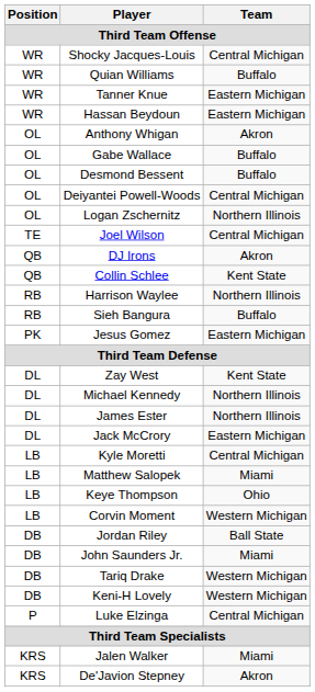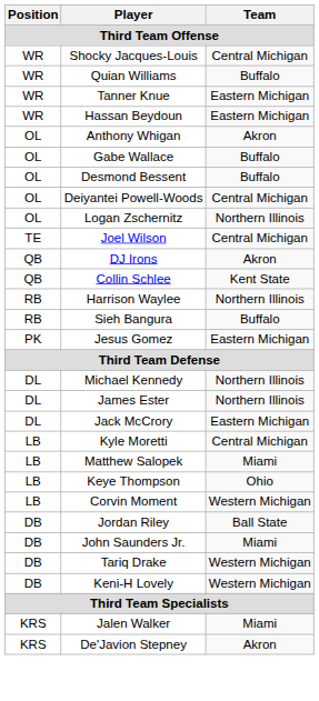 <table class="wikitable" border="0">
 <tr>
 <th>Position</th>
 <th>Player</th>
 <th>Team</th>
 </tr>
 <tr>
 <td colspan="3" style="text-align:center; background:#ddd;"><strong>Third Team Offense </strong></td>
 </tr>
 <tr style="text-align:center;">
 <td style="background:white">WR</td>
 <td style="background:white">Shocky Jacques-Louis</td>
 <td style=>Central Michigan</td>
 </tr>
 <tr style="text-align:center;">
 <td style="background:white">WR</td>
 <td style="background:white">Quian Williams</td>
 <td style=>Buffalo</td>
 </tr>
 <tr style="text-align:center;">
 <td style="background:white">WR</td>
 <td style="background:white">Tanner Knue</td>
 <td style=>Eastern Michigan</td>
 </tr>
 <tr style="text-align:center;">
 <td style="background:white">WR</td>
 <td style="background:white">Hassan Beydoun</td>
 <td style=>Eastern Michigan</td>
 </tr>
 <tr style="text-align:center;">
 <td style="background:white">OL</td>
 <td style="background:white">Anthony Whigan</td>
 <td style=>Akron</td>
 </tr>
 <tr style="text-align:center;">
 <td style="background:white">OL</td>
 <td style="background:white">Gabe Wallace</td>
 <td style=>Buffalo</td>
 </tr>
 <tr style="text-align:center;">
 <td style="background:white">OL</td>
 <td style="background:white">Desmond Bessent</td>
 <td style=>Buffalo</td>
 </tr>
 <tr style="text-align:center;">
 <td style="background:white">OL</td>
 <td style="background:white">Deiyantei Powell-Woods</td>
 <td style=>Central Michigan</td>
 </tr>
 <tr style="text-align:center;">
 <td style="background:white">OL</td>
 <td style="background:white">Logan Zschernitz</td>
 <td style=>Northern Illinois</td>
 </tr>
 <tr style="text-align:center;">
 <td style="background:white">TE</td>
 <td style="background:white"><a href='#'>Joel Wilson</a></td>
 <td style=>Central Michigan</td>
 </tr>
 <tr style="text-align:center;">
 <td style="background:white">QB</td>
 <td style="background:white"><a href='#'>DJ Irons</a></td>
 <td style=>Akron</td>
 </tr>
 <tr style="text-align:center;">
 <td style="background:white">QB</td>
 <td style="background:white"><a href='#'>Collin Schlee</a></td>
 <td style=>Kent State</td>
 </tr>
 <tr style="text-align:center;">
 <td style="background:white">RB</td>
 <td style="background:white">Harrison Waylee</td>
 <td style=>Northern Illinois</td>
 </tr>
 <tr style="text-align:center;">
 <td style="background:white">RB</td>
 <td style="background:white">Sieh Bangura</td>
 <td style=>Buffalo</td>
 </tr>
 <tr style="text-align:center;">
 <td style="background:white">PK</td>
 <td style="background:white">Jesus Gomez</td>
 <td style=>Eastern Michigan</td>
 </tr>
 <tr>
 <td colspan="3" style="text-align:center; background:#ddd;"><strong>Third Team Defense</strong></td>
 </tr>
 <tr style="text-align:center;">
 <td style="background:white">DL</td>
-<td style="background:white">Zay West</td>
-<td style=>Kent State</td>
-</tr>
-<tr style="text-align:center;">
-<td style="background:white">DL</td>
 <td style="background:white">Michael Kennedy</td>
 <td style=>Northern Illinois</td>
 </tr>
 <tr style="text-align:center;">
 <td style="background:white">DL</td>
 <td style="background:white">James Ester</td>
 <td style=>Northern Illinois</td>
 </tr>
 <tr style="text-align:center;">
 <td style="background:white">DL</td>
 <td style="background:white">Jack McCrory</td>
 <td style=>Eastern Michigan</td>
 </tr>
 <tr style="text-align:center;">
 <td style="background:white">LB</td>
 <td style="background:white">Kyle Moretti</td>
 <td style=>Central Michigan</td>
 </tr>
 <tr style="text-align:center;">
 <td style="background:white">LB</td>
 <td style="background:white">Matthew Salopek</td>
 <td style=>Miami</td>
 </tr>
 <tr style="text-align:center;">
 <td style="background:white">LB</td>
 <td style="background:white">Keye Thompson</td>
 <td style=>Ohio</td>
 </tr>
 <tr style="text-align:center;">
 <td style="background:white">LB</td>
 <td style="background:white">Corvin Moment</td>
 <td style=>Western Michigan</td>
 </tr>
 <tr style="text-align:center;">
 <td style="background:white">DB</td>
 <td style="background:white">Jordan Riley</td>
 <td style=>Ball State</td>
 </tr>
 <tr style="text-align:center;">
 <td style="background:white">DB</td>
 <td style="background:white">John Saunders Jr.</td>
 <td style=>Miami</td>
 </tr>
 <tr style="text-align:center;">
 <td style="background:white">DB</td>
 <td style="background:white">Tariq Drake</td>
 <td style=>Western Michigan</td>
 </tr>
 <tr style="text-align:center;">
 <td style="background:white">DB</td>
 <td style="background:white">Keni-H Lovely</td>
 <td style=>Western Michigan</td>
 </tr>
-<tr style="text-align:center;">
-<td style="background:white">P</td>
-<td style="background:white">Luke Elzinga</td>
-<td style=>Central Michigan</td>
-</tr>
 <tr>
 <td colspan="3" style="text-align:center; background:#ddd;"><strong>Third Team Specialists</strong></td>
 </tr>
 <tr style="text-align:center;">
 <td style="background:white">KRS</td>
 <td style="background:white">Jalen Walker</td>
 <td style=>Miami</td>
 </tr>
 <tr style="text-align:center;">
 <td style="background:white">KRS</td>
 <td style="background:white">De'Javion Stepney</td>
 <td style=>Akron</td>
 </tr>
 </table>
